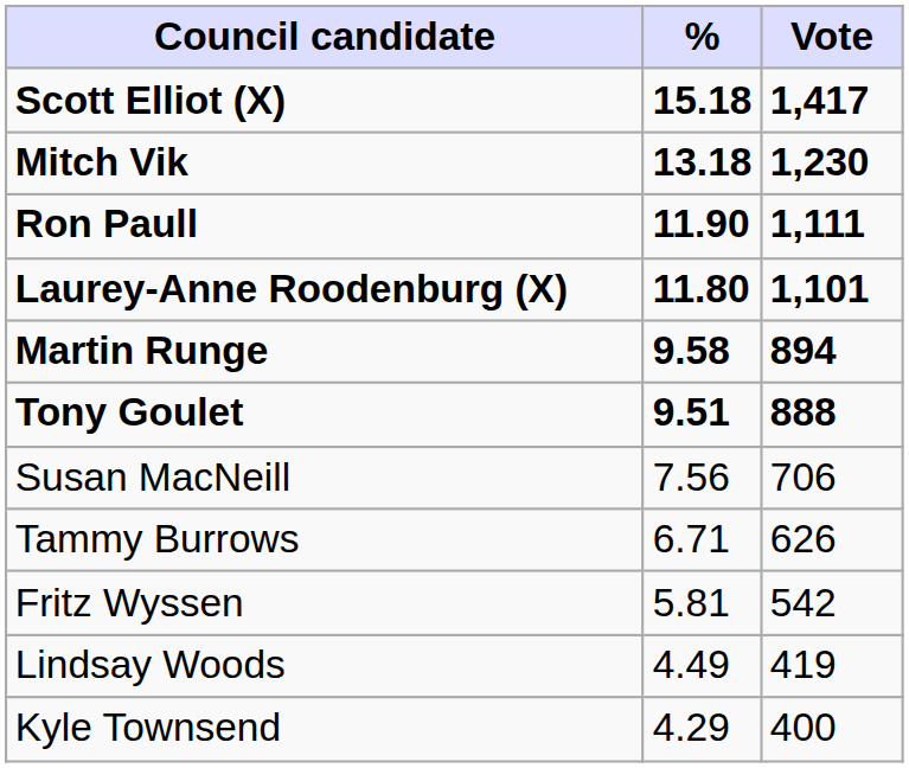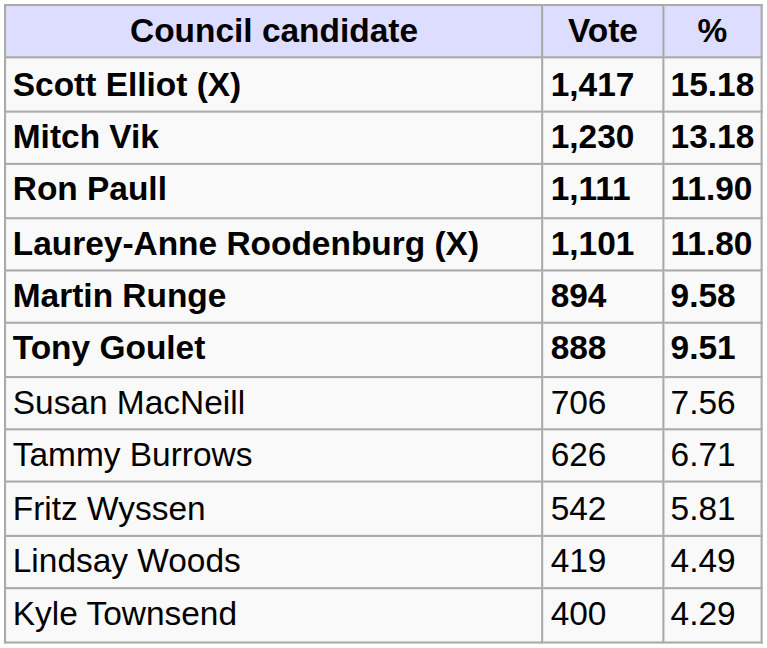 <table class="wikitable">
 <tr>
 <th style="background:#ddf;" width="250px">Council candidate</th>
+<th style="background:#ddf;" width="50px">Vote</th>
 <th style="background:#ddf;" width="30px">%</th>
-<th style="background:#ddf;" width="50px">Vote</th>
 </tr>
 <tr>
 <td><strong>Scott Elliot (X)</strong></td>
+<td><strong>1,417</strong></td>
 <td><strong>15.18</strong></td>
-<td><strong>1,417</strong></td>
 </tr>
 <tr>
 <td><strong>Mitch Vik</strong></td>
+<td><strong>1,230</strong></td>
 <td><strong>13.18</strong></td>
-<td><strong>1,230</strong></td>
 </tr>
 <tr>
 <td><strong>Ron Paull</strong></td>
+<td><strong>1,111</strong></td>
 <td><strong>11.90</strong></td>
-<td><strong>1,111</strong></td>
 </tr>
 <tr>
 <td><strong>Laurey-Anne Roodenburg (X)</strong></td>
+<td><strong>1,101</strong></td>
 <td><strong>11.80</strong></td>
-<td><strong>1,101</strong></td>
 </tr>
 <tr>
 <td><strong>Martin Runge</strong></td>
+<td><strong>894</strong></td>
 <td><strong>9.58</strong></td>
-<td><strong>894</strong></td>
 </tr>
 <tr>
 <td><strong>Tony Goulet</strong></td>
+<td><strong>888</strong></td>
 <td><strong>9.51</strong></td>
-<td><strong>888</strong></td>
 </tr>
 <tr>
 <td>Susan MacNeill</td>
+<td>706</td>
 <td>7.56</td>
-<td>706</td>
 </tr>
 <tr>
 <td>Tammy Burrows</td>
+<td>626</td>
 <td>6.71</td>
-<td>626</td>
 </tr>
 <tr>
 <td>Fritz Wyssen</td>
+<td>542</td>
 <td>5.81</td>
-<td>542</td>
 </tr>
 <tr>
 <td>Lindsay Woods</td>
+<td>419</td>
 <td>4.49</td>
-<td>419</td>
 </tr>
 <tr>
 <td>Kyle Townsend</td>
+<td>400</td>
 <td>4.29</td>
-<td>400</td>
 </tr>
 </table>
